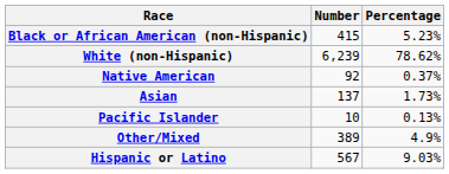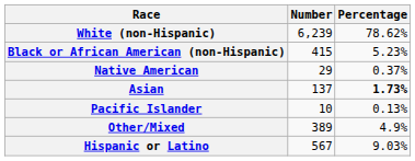 <table class="wikitable" style="text-align:right">
 <tr>
 <th scope="col">Race</th>
 <th scope="col">Number</th>
 <th scope="col">Percentage</th>
 </tr>
 <tr>
+<th scope="row"><a href='#'>White</a> (non-Hispanic)</th>
+<td>6,239</td>
+<td>78.62%</td>
+</tr>
+<tr>
 <th scope="row"><a href='#'>Black or African American</a> (non-Hispanic)</th>
 <td>415</td>
 <td>5.23%</td>
 </tr>
 <tr>
-<th scope="row"><a href='#'>White</a> (non-Hispanic)</th>
-<td>6,239</td>
-<td>78.62%</td>
-</tr>
-<tr>
 <th scope="row"><a href='#'>Native American</a></th>
-<td>92</td>
+<td>29</td>
 <td>0.37%</td>
 </tr>
 <tr>
 <th scope="row"><a href='#'>Asian</a></th>
 <td>137</td>
-<td>1.73%</td>
+<td><strong>1.73%</strong></td>
 </tr>
 <tr>
 <th scope="row"><a href='#'>Pacific Islander</a></th>
 <td>10</td>
 <td>0.13%</td>
 </tr>
 <tr>
 <th scope="row"><a href='#'>Other/Mixed</a></th>
 <td>389</td>
 <td>4.9%</td>
 </tr>
 <tr>
 <th scope="row"><a href='#'>Hispanic</a> or <a href='#'>Latino</a></th>
 <td>567</td>
 <td>9.03%</td>
 </tr>
 </table>
